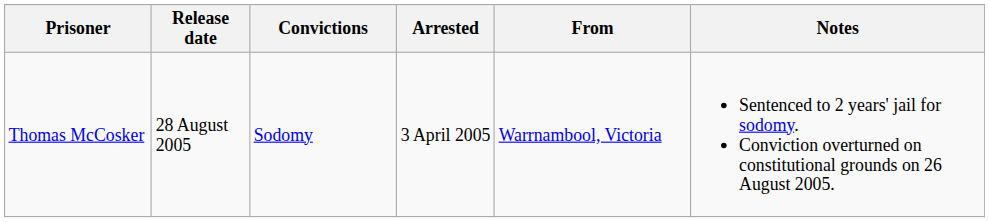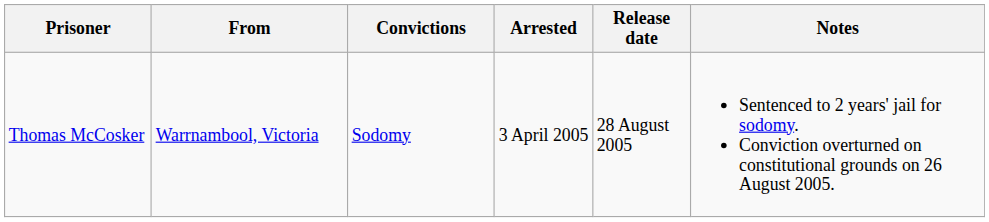 <table class="wikitable" style="width:100%;">
 <tr>
 <th style="width:15%;">Prisoner</th>
-<th style="width:10%;">Release date</th>
+<th style="width:20%;">From</th>
 <th style="width:15%;">Convictions</th>
 <th style="width:10%;">Arrested</th>
-<th style="width:20%;">From</th>
+<th style="width:10%;">Release date</th>
 <th style="width:30%;">Notes</th>
 </tr>
 <tr style="text-align:left;">
 <td><a href='#'>Thomas McCosker</a></td>
-<td>28 August 2005</td>
+<td><a href='#'>Warrnambool, Victoria</a></td>
 <td><a href='#'>Sodomy</a></td>
 <td>3 April 2005</td>
-<td><a href='#'>Warrnambool, Victoria</a></td>
+<td>28 August 2005</td>
 <td><br><ul><li>Sentenced to 2 years' jail for <a href='#'>sodomy</a>.</li><li>Conviction overturned on constitutional grounds on 26 August 2005.</li></ul></td>
 </tr>
 </table>
